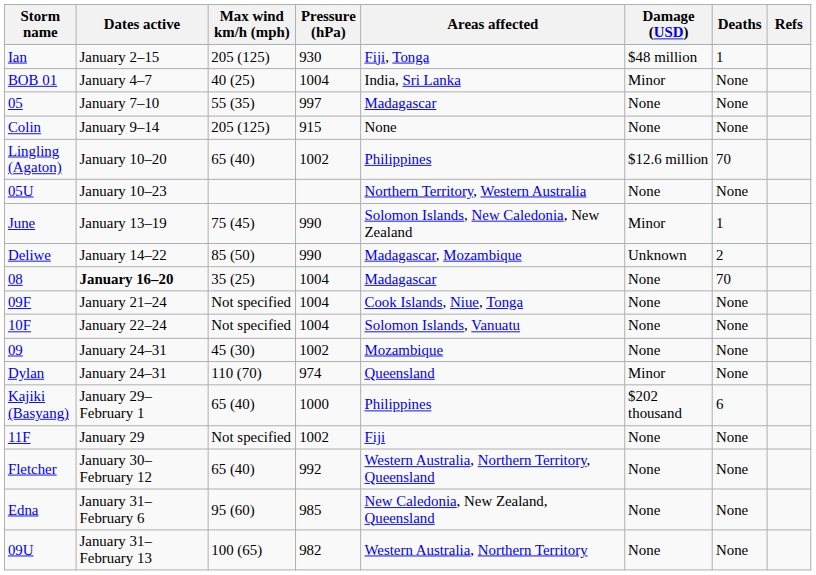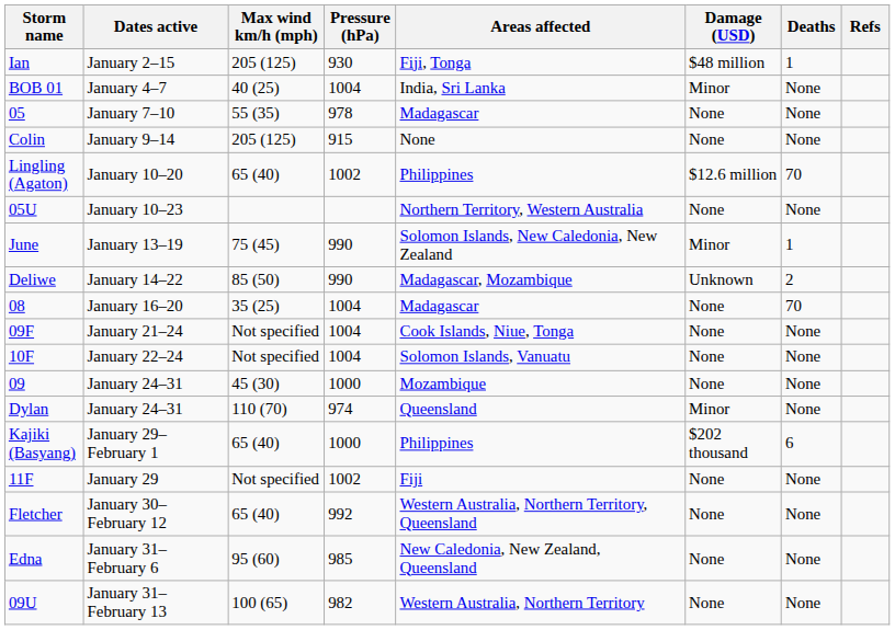 <table class="wikitable sortable">
 <tr>
 <th width="5%">Storm name</th>
 <th width="15%">Dates active</th>
 <th width="10%">Max wind<br>km/h (mph)</th>
 <th width="5%">Pressure<br>(hPa)</th>
 <th width="30%">Areas affected</th>
 <th width="10%">Damage<br>(<a href='#'>USD</a>)</th>
 <th width="5%">Deaths</th>
 <th width="5%">Refs</th>
 </tr>
 <tr>
 <td><a href='#'>Ian</a></td>
 <td>January 2–15</td>
 <td>205 (125)</td>
 <td>930</td>
 <td><a href='#'>Fiji</a>, <a href='#'>Tonga</a></td>
 <td>$48 million</td>
 <td>1</td>
 <td></td>
 </tr>
 <tr>
 <td><a href='#'>BOB 01</a></td>
 <td>January 4–7</td>
 <td>40 (25)</td>
 <td>1004</td>
 <td>India, <a href='#'>Sri Lanka</a></td>
 <td>Minor</td>
 <td>None</td>
 <td></td>
 </tr>
 <tr>
 <td><a href='#'>05</a></td>
 <td>January 7–10</td>
 <td>55 (35)</td>
-<td>997</td>
+<td>978</td>
 <td><a href='#'>Madagascar</a></td>
 <td>None</td>
 <td>None</td>
 <td></td>
 </tr>
 <tr>
 <td><a href='#'>Colin</a></td>
 <td>January 9–14</td>
 <td>205 (125)</td>
 <td>915</td>
 <td>None</td>
 <td>None</td>
 <td>None</td>
 <td></td>
 </tr>
 <tr>
 <td><a href='#'>Lingling (Agaton)</a></td>
 <td>January 10–20</td>
 <td>65 (40)</td>
 <td>1002</td>
 <td><a href='#'>Philippines</a></td>
 <td>$12.6 million</td>
 <td>70</td>
 <td></td>
 </tr>
 <tr>
 <td><a href='#'>05U</a></td>
 <td>January 10–23</td>
 <td></td>
 <td></td>
 <td><a href='#'>Northern Territory</a>, <a href='#'>Western Australia</a></td>
 <td>None</td>
 <td>None</td>
 <td></td>
 </tr>
 <tr>
 <td><a href='#'>June</a></td>
 <td>January 13–19</td>
 <td>75 (45)</td>
 <td>990</td>
 <td><a href='#'>Solomon Islands</a>, <a href='#'>New Caledonia</a>, New Zealand</td>
 <td>Minor</td>
 <td>1</td>
 <td></td>
 </tr>
 <tr>
 <td><a href='#'>Deliwe</a></td>
 <td>January 14–22</td>
 <td>85 (50)</td>
 <td>990</td>
 <td><a href='#'>Madagascar</a>, <a href='#'>Mozambique</a></td>
 <td>Unknown</td>
 <td>2</td>
 <td></td>
 </tr>
 <tr>
 <td><a href='#'>08</a></td>
-<td><strong>January 16–20</strong></td>
+<td>January 16–20</td>
 <td>35 (25)</td>
 <td>1004</td>
 <td><a href='#'>Madagascar</a></td>
 <td>None</td>
 <td>70</td>
 <td></td>
 </tr>
 <tr>
 <td><a href='#'>09F</a></td>
 <td>January 21–24</td>
 <td>Not specified</td>
 <td>1004</td>
 <td><a href='#'>Cook Islands</a>, <a href='#'>Niue</a>, <a href='#'>Tonga</a></td>
 <td>None</td>
 <td>None</td>
 <td></td>
 </tr>
 <tr>
 <td><a href='#'>10F</a></td>
 <td>January 22–24</td>
 <td>Not specified</td>
 <td>1004</td>
 <td><a href='#'>Solomon Islands</a>, <a href='#'>Vanuatu</a></td>
 <td>None</td>
 <td>None</td>
 <td></td>
 </tr>
 <tr>
 <td><a href='#'>09</a></td>
 <td>January 24–31</td>
 <td>45 (30)</td>
-<td>1002</td>
+<td>1000</td>
 <td><a href='#'>Mozambique</a></td>
 <td>None</td>
 <td>None</td>
 <td></td>
 </tr>
 <tr>
 <td><a href='#'>Dylan</a></td>
 <td>January 24–31</td>
 <td>110 (70)</td>
 <td>974</td>
 <td><a href='#'>Queensland</a></td>
 <td>Minor</td>
 <td>None</td>
 <td></td>
 </tr>
 <tr>
 <td><a href='#'>Kajiki (Basyang)</a></td>
 <td>January 29–February 1</td>
 <td>65 (40)</td>
 <td>1000</td>
 <td><a href='#'>Philippines</a></td>
 <td>$202 thousand</td>
 <td>6</td>
 <td></td>
 </tr>
 <tr>
 <td><a href='#'>11F</a></td>
 <td>January 29</td>
 <td>Not specified</td>
 <td>1002</td>
 <td><a href='#'>Fiji</a></td>
 <td>None</td>
 <td>None</td>
 <td></td>
 </tr>
 <tr>
 <td><a href='#'>Fletcher</a></td>
 <td>January 30–February 12</td>
 <td>65 (40)</td>
 <td>992</td>
 <td><a href='#'>Western Australia</a>, <a href='#'>Northern Territory</a>, <a href='#'>Queensland</a></td>
 <td>None</td>
 <td>None</td>
 <td></td>
 </tr>
 <tr>
 <td><a href='#'>Edna</a></td>
 <td>January 31–February 6</td>
 <td>95 (60)</td>
 <td>985</td>
 <td><a href='#'>New Caledonia</a>, New Zealand, <a href='#'>Queensland</a></td>
 <td>None</td>
 <td>None</td>
 <td></td>
 </tr>
 <tr>
 <td><a href='#'>09U</a></td>
 <td>January 31–February 13</td>
 <td>100 (65)</td>
 <td>982</td>
 <td><a href='#'>Western Australia</a>, <a href='#'>Northern Territory</a></td>
 <td>None</td>
 <td>None</td>
 <td></td>
 </tr>
 </table>
